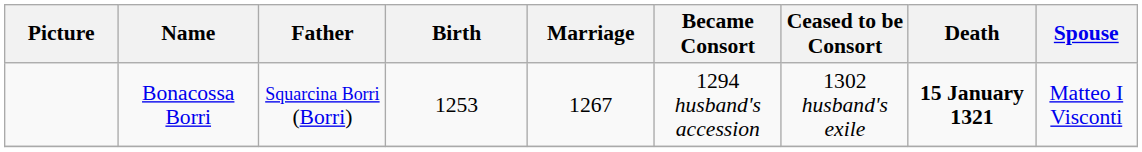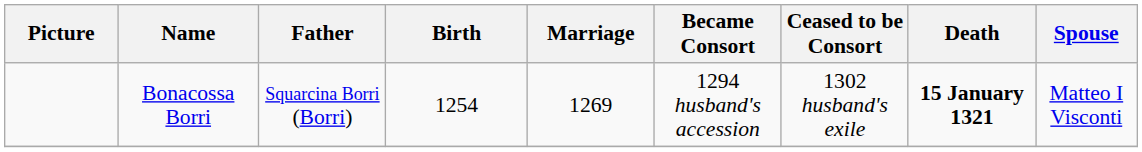 <table width=95% class="wikitable">
 <tr>
 <th width = "8%">Picture</th>
 <th width = "10%">Name</th>
 <th width = "9%">Father</th>
 <th width = "10%">Birth</th>
 <th width = "9%">Marriage</th>
 <th width = "9%">Became Consort</th>
 <th width = "9%">Ceased to be Consort</th>
 <th width = "9%">Death</th>
 <th width = "7%"><a href='#'>Spouse</a></th>
 </tr>
 <tr>
 <td align="center"></td>
 <td align="center"><a href='#'>Bonacossa Borri</a></td>
 <td align="center"><small><a href='#'>Squarcina Borri</a></small><br>(<a href='#'>Borri</a>)</td>
-<td align="center">1253</td>
-<td align="center">1267</td>
+<td align="center">1254</td>
+<td align="center">1269</td>
 <td align="center">1294<br><em>husband's accession</em></td>
 <td align="center">1302<br><em>husband's exile</em></td>
 <td align="center"><strong>15 January 1321</strong></td>
 <td align="center"><a href='#'>Matteo I Visconti</a></td>
 </tr>
 <tr>
 </tr>
 </table>
